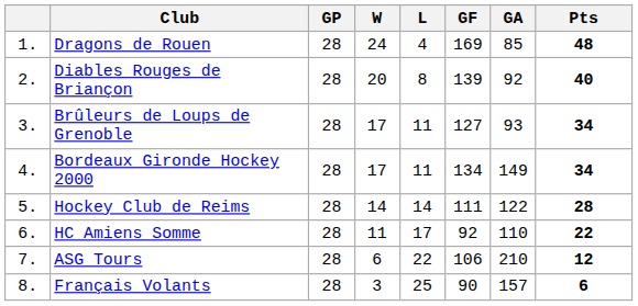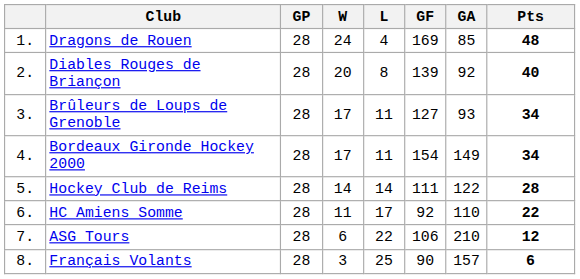 <table class="wikitable">
 <tr>
 <th width="30"></th>
 <th width="200">Club</th>
 <th width="30">GP</th>
 <th width="30">W</th>
 <th width="30">L</th>
 <th width="30">GF</th>
 <th width="30">GA</th>
 <th width="70">Pts</th>
 </tr>
 <tr bgcolor="#FFFFFF" align="center">
 <td>1.</td>
 <td align="left"><a href='#'>Dragons de Rouen</a></td>
 <td>28</td>
 <td>24</td>
 <td>4</td>
 <td>169</td>
 <td>85</td>
 <td><strong>48</strong></td>
 </tr>
 <tr bgcolor="#FFFFFF" align="center">
 <td>2.</td>
 <td align="left"><a href='#'>Diables Rouges de Briançon</a></td>
 <td>28</td>
 <td>20</td>
 <td>8</td>
 <td>139</td>
 <td>92</td>
 <td><strong>40</strong></td>
 </tr>
 <tr bgcolor="#FFFFFF" align="center">
 <td>3.</td>
 <td align="left"><a href='#'>Brûleurs de Loups de Grenoble</a></td>
 <td>28</td>
 <td>17</td>
 <td>11</td>
 <td>127</td>
 <td>93</td>
 <td><strong>34</strong></td>
 </tr>
 <tr bgcolor="#FFFFFF" align="center">
 <td>4.</td>
 <td align="left"><a href='#'>Bordeaux Gironde Hockey 2000</a></td>
 <td>28</td>
 <td>17</td>
 <td>11</td>
-<td>134</td>
+<td>154</td>
 <td>149</td>
 <td><strong>34</strong></td>
 </tr>
 <tr bgcolor="#FFFFFF" align="center">
 <td>5.</td>
 <td align="left"><a href='#'>Hockey Club de Reims</a></td>
 <td>28</td>
 <td>14</td>
 <td>14</td>
 <td>111</td>
 <td>122</td>
 <td><strong>28</strong></td>
 </tr>
 <tr bgcolor="#FFFFFF" align="center">
 <td>6.</td>
 <td align="left"><a href='#'>HC Amiens Somme</a></td>
 <td>28</td>
 <td>11</td>
 <td>17</td>
 <td>92</td>
 <td>110</td>
 <td><strong>22</strong></td>
 </tr>
 <tr bgcolor="#FFFFFF" align="center">
 <td>7.</td>
 <td align="left"><a href='#'>ASG Tours</a></td>
 <td>28</td>
 <td>6</td>
 <td>22</td>
 <td>106</td>
 <td>210</td>
 <td><strong>12</strong></td>
 </tr>
 <tr bgcolor="#FFFFFF" align="center">
 <td>8.</td>
 <td align="left"><a href='#'>Français Volants</a></td>
 <td>28</td>
 <td>3</td>
 <td>25</td>
 <td>90</td>
 <td>157</td>
 <td><strong>6</strong></td>
 </tr>
 </table>
